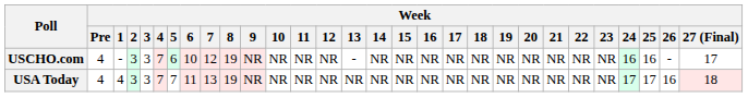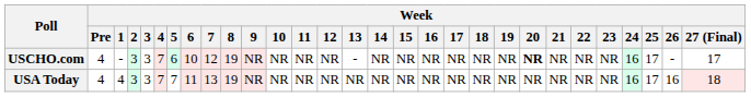 <table class="wikitable" style="white-space:nowrap;">
 <tr>
 <th scope="col" width="100" rowspan="2">Poll</th>
 <th colspan="28">Week</th>
 </tr>
 <tr>
 <th scope="col" width="30">Pre</th>
 <th scope="col" width="30">1</th>
 <th scope="col" width="30">2</th>
 <th scope="col" width="30">3</th>
 <th scope="col" width="30">4</th>
 <th scope="col" width="30">5</th>
 <th scope="col" width="30">6</th>
 <th scope="col" width="30">7</th>
 <th scope="col" width="30">8</th>
 <th scope="col" width="30">9</th>
 <th scope="col" width="30">10</th>
 <th scope="col" width="30">11</th>
 <th scope="col" width="30">12</th>
 <th scope="col" width="30">13</th>
 <th scope="col" width="30">14</th>
 <th scope="col" width="30">15</th>
 <th scope="col" width="30">16</th>
 <th scope="col" width="30">17</th>
 <th scope="col" width="30">18</th>
 <th scope="col" width="30">19</th>
 <th scope="col" width="30">20</th>
 <th scope="col" width="30">21</th>
 <th scope="col" width="30">22</th>
 <th scope="col" width="30">23</th>
 <th scope="col" width="30">24</th>
 <th scope="col" width="30">25</th>
 <th scope="col" width="30">26</th>
 <th scope="col" width="30">27 (Final)</th>
 </tr>
 <tr style="text-align:center;">
 <th>USCHO.com</th>
 <td bgcolor=FFFFFF>4</td>
 <td bgcolor=FFFFFF>-</td>
 <td bgcolor=D8FFEB>3 </td>
 <td bgcolor=FFFFFF>3 </td>
 <td bgcolor=FFE6E6>7</td>
 <td bgcolor=D8FFEB>6</td>
 <td bgcolor=FFE6E6>10</td>
 <td bgcolor=FFE6E6>12</td>
 <td bgcolor=FFE6E6>19</td>
 <td bgcolor=FFE6E6>NR</td>
 <td bgcolor=FFFFFF>NR</td>
 <td bgcolor=FFFFFF>NR</td>
 <td bgcolor=FFFFFF>NR</td>
 <td bgcolor=FFFFFF>-</td>
 <td bgcolor=FFFFFF>NR</td>
 <td bgcolor=FFFFFF>NR</td>
 <td bgcolor=FFFFFF>NR</td>
 <td bgcolor=FFFFFF>NR</td>
 <td bgcolor=FFFFFF>NR</td>
 <td bgcolor=FFFFFF>NR</td>
-<td bgcolor=FFFFFF>NR</td>
+<td bgcolor=FFFFFF><strong>NR</strong></td>
 <td bgcolor=FFFFFF>NR</td>
 <td bgcolor=FFFFFF>NR</td>
 <td bgcolor=FFFFFF>NR</td>
 <td bgcolor=D8FFEB>16</td>
-<td bgcolor=FFFFFF>16</td>
+<td bgcolor=FFFFFF>17</td>
 <td bgcolor=FFFFFF>-</td>
 <td bgcolor=FFFFFF>17</td>
 </tr>
 <tr style="text-align:center;">
 <th>USA Today</th>
 <td bgcolor=FFFFFF>4</td>
 <td bgcolor=FFFFFF>4</td>
 <td bgcolor=D8FFEB>3</td>
 <td bgcolor=FFFFFF>3</td>
 <td bgcolor=FFE6E6>7</td>
 <td bgcolor=FFFFFF>7</td>
 <td bgcolor=FFE6E6>11</td>
 <td bgcolor=FFE6E6>13</td>
 <td bgcolor=FFE6E6>19</td>
 <td bgcolor=FFE6E6>NR</td>
 <td bgcolor=FFFFFF>NR</td>
 <td bgcolor=FFFFFF>NR</td>
 <td bgcolor=FFFFFF>NR</td>
 <td bgcolor=FFFFFF>NR</td>
 <td bgcolor=FFFFFF>NR</td>
 <td bgcolor=FFFFFF>NR</td>
 <td bgcolor=FFFFFF>NR</td>
 <td bgcolor=FFFFFF>NR</td>
 <td bgcolor=FFFFFF>NR</td>
 <td bgcolor=FFFFFF>NR</td>
 <td bgcolor=FFFFFF>NR</td>
 <td bgcolor=FFFFFF>NR</td>
 <td bgcolor=FFFFFF>NR</td>
 <td bgcolor=FFFFFF>NR</td>
-<td bgcolor=D8FFEB>17</td>
+<td bgcolor=D8FFEB>16</td>
 <td bgcolor=FFFFFF>17</td>
 <td bgcolor=FFFFFF>16</td>
 <td bgcolor=FFE6E6>18</td>
 </tr>
 </table>
